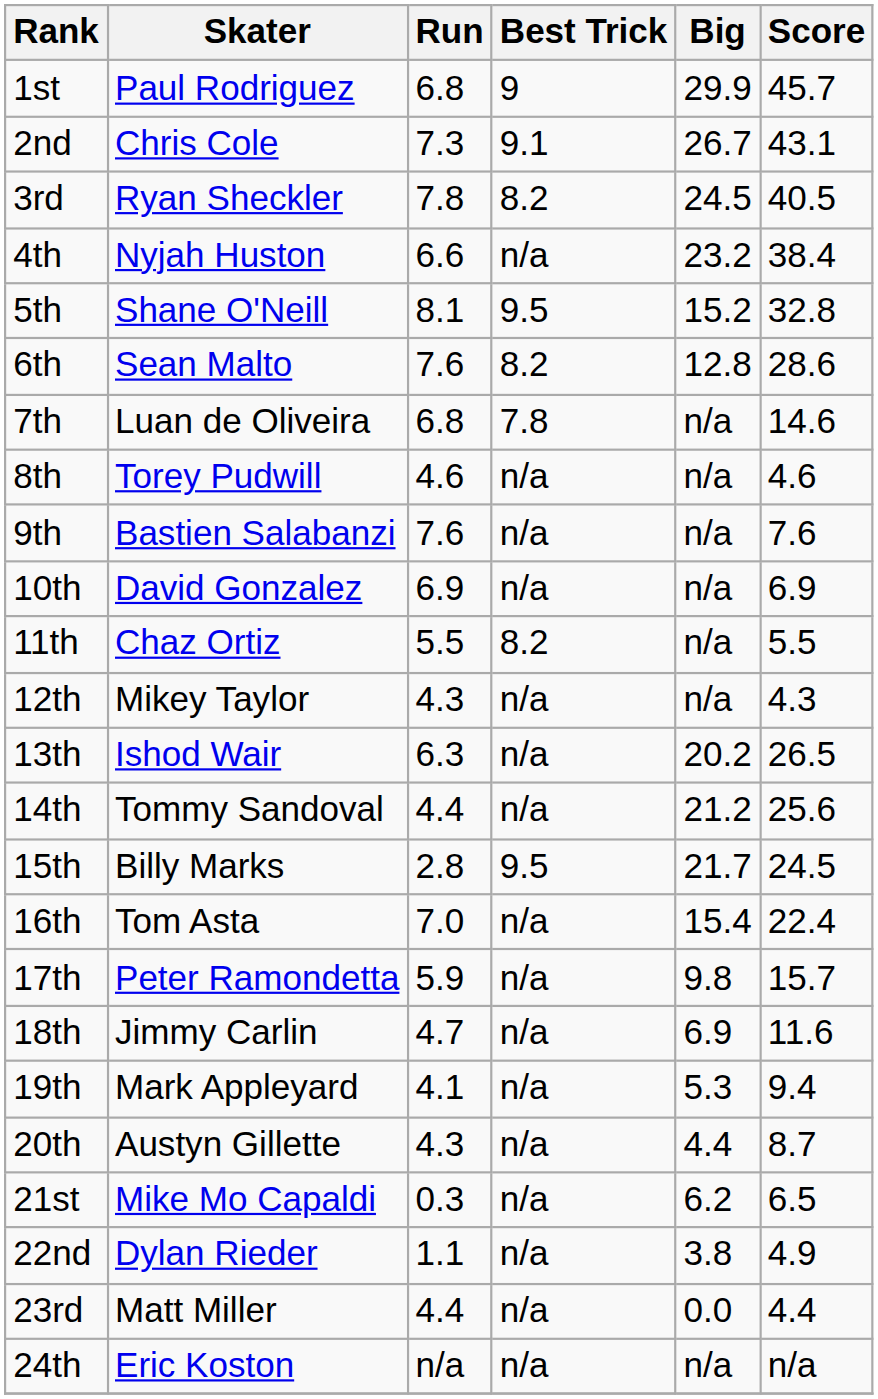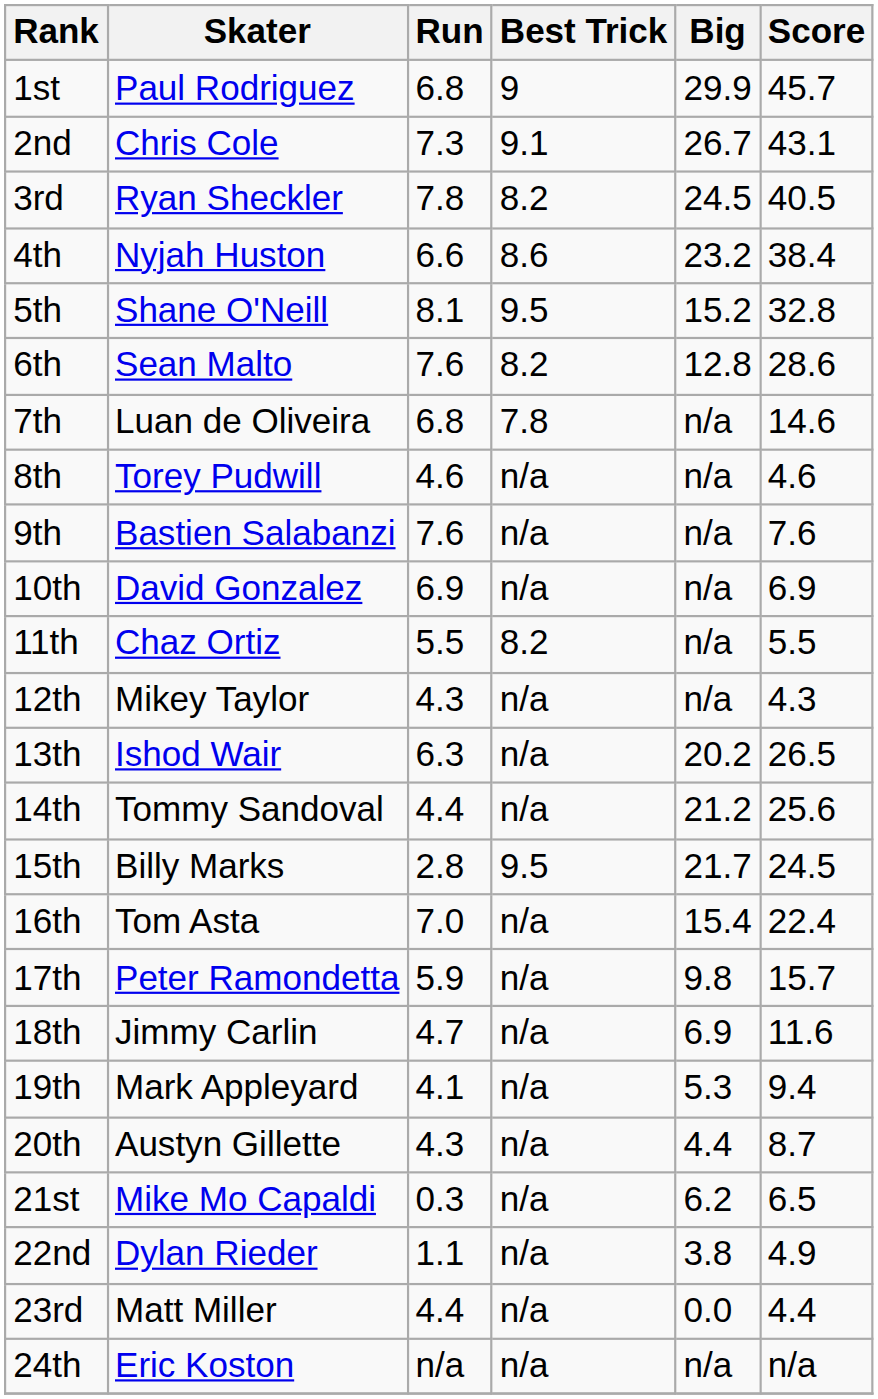 <table class="wikitable">
 <tr>
 <th>Rank</th>
 <th>Skater</th>
 <th>Run</th>
 <th>Best Trick</th>
 <th>Big</th>
 <th>Score</th>
 </tr>
 <tr>
 <td>1st</td>
 <td><a href='#'>Paul Rodriguez</a></td>
 <td>6.8</td>
 <td>9</td>
 <td>29.9</td>
 <td>45.7</td>
 </tr>
 <tr>
 <td>2nd</td>
 <td><a href='#'>Chris Cole</a></td>
 <td>7.3</td>
 <td>9.1</td>
 <td>26.7</td>
 <td>43.1</td>
 </tr>
 <tr>
 <td>3rd</td>
 <td><a href='#'>Ryan Sheckler</a></td>
 <td>7.8</td>
 <td>8.2</td>
 <td>24.5</td>
 <td>40.5</td>
 </tr>
 <tr>
 <td>4th</td>
 <td><a href='#'>Nyjah Huston</a></td>
 <td>6.6</td>
-<td>n/a</td>
+<td>8.6</td>
 <td>23.2</td>
 <td>38.4</td>
 </tr>
 <tr>
 <td>5th</td>
 <td><a href='#'>Shane O'Neill</a></td>
 <td>8.1</td>
 <td>9.5</td>
 <td>15.2</td>
 <td>32.8</td>
 </tr>
 <tr>
 <td>6th</td>
 <td><a href='#'>Sean Malto</a></td>
 <td>7.6</td>
 <td>8.2</td>
 <td>12.8</td>
 <td>28.6</td>
 </tr>
 <tr>
 <td>7th</td>
 <td>Luan de Oliveira</td>
 <td>6.8</td>
 <td>7.8</td>
 <td>n/a</td>
 <td>14.6</td>
 </tr>
 <tr>
 <td>8th</td>
 <td><a href='#'>Torey Pudwill</a></td>
 <td>4.6</td>
 <td>n/a</td>
 <td>n/a</td>
 <td>4.6</td>
 </tr>
 <tr>
 <td>9th</td>
 <td><a href='#'>Bastien Salabanzi</a></td>
 <td>7.6</td>
 <td>n/a</td>
 <td>n/a</td>
 <td>7.6</td>
 </tr>
 <tr>
 <td>10th</td>
 <td><a href='#'>David Gonzalez</a></td>
 <td>6.9</td>
 <td>n/a</td>
 <td>n/a</td>
 <td>6.9</td>
 </tr>
 <tr>
 <td>11th</td>
 <td><a href='#'>Chaz Ortiz</a></td>
 <td>5.5</td>
 <td>8.2</td>
 <td>n/a</td>
 <td>5.5</td>
 </tr>
 <tr>
 <td>12th</td>
 <td>Mikey Taylor</td>
 <td>4.3</td>
 <td>n/a</td>
 <td>n/a</td>
 <td>4.3</td>
 </tr>
 <tr>
 <td>13th</td>
 <td><a href='#'>Ishod Wair</a></td>
 <td>6.3</td>
 <td>n/a</td>
 <td>20.2</td>
 <td>26.5</td>
 </tr>
 <tr>
 <td>14th</td>
 <td>Tommy Sandoval</td>
 <td>4.4</td>
 <td>n/a</td>
 <td>21.2</td>
 <td>25.6</td>
 </tr>
 <tr>
 <td>15th</td>
 <td>Billy Marks</td>
 <td>2.8</td>
 <td>9.5</td>
 <td>21.7</td>
 <td>24.5</td>
 </tr>
 <tr>
 <td>16th</td>
 <td>Tom Asta</td>
 <td>7.0</td>
 <td>n/a</td>
 <td>15.4</td>
 <td>22.4</td>
 </tr>
 <tr>
 <td>17th</td>
 <td><a href='#'>Peter Ramondetta</a></td>
 <td>5.9</td>
 <td>n/a</td>
 <td>9.8</td>
 <td>15.7</td>
 </tr>
 <tr>
 <td>18th</td>
 <td>Jimmy Carlin</td>
 <td>4.7</td>
 <td>n/a</td>
 <td>6.9</td>
 <td>11.6</td>
 </tr>
 <tr>
 <td>19th</td>
 <td>Mark Appleyard</td>
 <td>4.1</td>
 <td>n/a</td>
 <td>5.3</td>
 <td>9.4</td>
 </tr>
 <tr>
 <td>20th</td>
 <td>Austyn Gillette</td>
 <td>4.3</td>
 <td>n/a</td>
 <td>4.4</td>
 <td>8.7</td>
 </tr>
 <tr>
 <td>21st</td>
 <td><a href='#'>Mike Mo Capaldi</a></td>
 <td>0.3</td>
 <td>n/a</td>
 <td>6.2</td>
 <td>6.5</td>
 </tr>
 <tr>
 <td>22nd</td>
 <td><a href='#'>Dylan Rieder</a></td>
 <td>1.1</td>
 <td>n/a</td>
 <td>3.8</td>
 <td>4.9</td>
 </tr>
 <tr>
 <td>23rd</td>
 <td>Matt Miller</td>
 <td>4.4</td>
 <td>n/a</td>
 <td>0.0</td>
 <td>4.4</td>
 </tr>
 <tr>
 <td>24th</td>
 <td><a href='#'>Eric Koston</a></td>
 <td>n/a</td>
 <td>n/a</td>
 <td>n/a</td>
 <td>n/a</td>
 </tr>
 <tr>
 </tr>
 </table>
